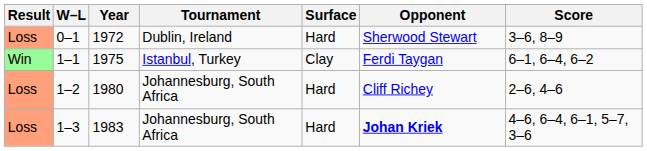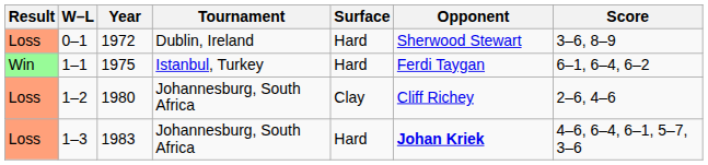 <table class="sortable wikitable">
 <tr>
 <th style="width:40px">Result</th>
 <th class="unsortable">W–L</th>
 <th style="width:50px">Year</th>
 <th style="width:180px">Tournament</th>
 <th style="width:50px">Surface</th>
 <th style="width:160px">Opponent</th>
 <th style="width:150px" class="unsortable">Score</th>
 </tr>
 <tr>
 <td style="background:#ffa07a;">Loss</td>
 <td>0–1</td>
 <td>1972</td>
 <td>Dublin, Ireland</td>
 <td>Hard</td>
 <td> <a href='#'>Sherwood Stewart</a></td>
 <td>3–6, 8–9</td>
 </tr>
 <tr>
 <td style="background:#98fb98;">Win</td>
 <td>1–1</td>
 <td>1975</td>
 <td><a href='#'>Istanbul</a>, Turkey</td>
-<td>Clay</td>
+<td>Hard</td>
 <td> <a href='#'>Ferdi Taygan</a></td>
 <td>6–1, 6–4, 6–2</td>
 </tr>
 <tr>
 <td style="background:#ffa07a;">Loss</td>
 <td>1–2</td>
 <td>1980</td>
 <td>Johannesburg, South Africa</td>
-<td>Hard</td>
+<td>Clay</td>
 <td> <a href='#'>Cliff Richey</a></td>
 <td>2–6, 4–6</td>
 </tr>
 <tr>
 <td style="background:#ffa07a;">Loss</td>
 <td>1–3</td>
 <td>1983</td>
 <td>Johannesburg, South Africa</td>
 <td>Hard</td>
 <td><strong> <a href='#'>Johan Kriek</a></strong></td>
 <td>4–6, 6–4, 6–1, 5–7, 3–6</td>
 </tr>
 </table>
